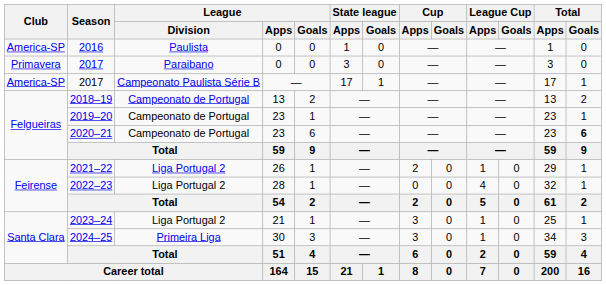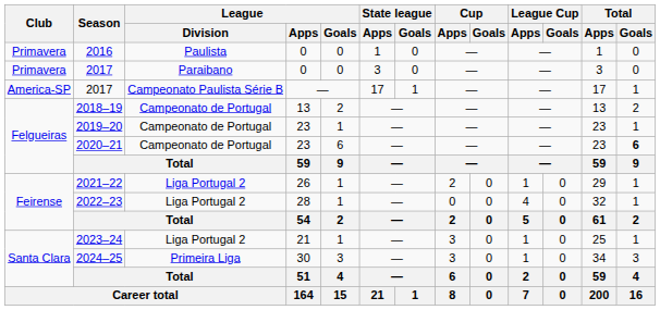 <table class="wikitable" style="text-align: center;">
 <tr>
 <th rowspan="2">Club</th>
 <th rowspan="2">Season</th>
 <th colspan="3">League</th>
 <th colspan="2">State league</th>
 <th colspan="2">Cup</th>
 <th colspan="2">League Cup</th>
 <th colspan="2">Total</th>
 </tr>
 <tr>
 <th>Division</th>
 <th>Apps</th>
 <th>Goals</th>
 <th>Apps</th>
 <th>Goals</th>
 <th>Apps</th>
 <th>Goals</th>
 <th>Apps</th>
 <th>Goals</th>
 <th>Apps</th>
 <th>Goals</th>
 </tr>
 <tr>
-<td><a href='#'>America-SP</a></td>
+<td><a href='#'>Primavera</a></td>
 <td><a href='#'>2016</a></td>
 <td><a href='#'>Paulista</a></td>
 <td>0</td>
 <td>0</td>
 <td>1</td>
 <td>0</td>
 <td colspan="2">—</td>
 <td colspan="2">—</td>
 <td>1</td>
 <td>0</td>
 </tr>
 <tr>
 <td><a href='#'>Primavera</a></td>
 <td><a href='#'>2017</a></td>
 <td><a href='#'>Paraibano</a></td>
 <td>0</td>
 <td>0</td>
 <td>3</td>
 <td>0</td>
 <td colspan="2">—</td>
 <td colspan="2">—</td>
 <td>3</td>
 <td>0</td>
 </tr>
 <tr>
 <td><a href='#'>America-SP</a></td>
 <td>2017</td>
 <td><a href='#'>Campeonato Paulista Série B</a></td>
 <td colspan="2">—</td>
 <td>17</td>
 <td>1</td>
 <td colspan="2">—</td>
 <td colspan="2">—</td>
 <td>17</td>
 <td>1</td>
 </tr>
 <tr>
 <td rowspan="4"><a href='#'>Felgueiras</a></td>
 <td><a href='#'>2018–19</a></td>
 <td><a href='#'>Campeonato de Portugal</a></td>
 <td>13</td>
 <td>2</td>
 <td colspan="2">—</td>
 <td colspan="2">—</td>
 <td colspan="2">—</td>
 <td>13</td>
 <td>2</td>
 </tr>
 <tr>
 <td><a href='#'>2019–20</a></td>
 <td>Campeonato de Portugal</td>
 <td>23</td>
 <td>1</td>
 <td colspan="2">—</td>
 <td colspan="2">—</td>
 <td colspan="2">—</td>
 <td>23</td>
 <td>1</td>
 </tr>
 <tr>
 <td><a href='#'>2020–21</a></td>
 <td>Campeonato de Portugal</td>
 <td>23</td>
 <td>6</td>
 <td colspan="2">—</td>
 <td colspan="2">—</td>
 <td colspan="2">—</td>
 <td>23</td>
 <td><strong>6</strong></td>
 </tr>
 <tr>
 <th colspan="2">Total</th>
 <th>59</th>
 <th>9</th>
 <th colspan="2">—</th>
 <th colspan="2">—</th>
 <th colspan="2">—</th>
 <th>59</th>
 <th>9</th>
 </tr>
 <tr>
 <td rowspan="3"><a href='#'>Feirense</a></td>
 <td><a href='#'>2021–22</a></td>
 <td><a href='#'>Liga Portugal 2</a></td>
 <td>26</td>
 <td>1</td>
 <td colspan="2">—</td>
 <td>2</td>
 <td>0</td>
 <td>1</td>
 <td>0</td>
 <td>29</td>
 <td>1</td>
 </tr>
 <tr>
 <td><a href='#'>2022–23</a></td>
 <td>Liga Portugal 2</td>
 <td>28</td>
 <td>1</td>
 <td colspan="2">—</td>
 <td>0</td>
 <td>0</td>
 <td>4</td>
 <td>0</td>
 <td>32</td>
 <td>1</td>
 </tr>
 <tr>
 <th colspan="2">Total</th>
 <th>54</th>
 <th>2</th>
 <th colspan="2">—</th>
 <th>2</th>
 <th>0</th>
 <th>5</th>
 <th>0</th>
 <th>61</th>
 <th>2</th>
 </tr>
 <tr>
 <td rowspan="3"><a href='#'>Santa Clara</a></td>
 <td><a href='#'>2023–24</a></td>
 <td>Liga Portugal 2</td>
 <td>21</td>
 <td>1</td>
 <td colspan="2">—</td>
 <td>3</td>
 <td>0</td>
 <td>1</td>
 <td>0</td>
 <td>25</td>
 <td>1</td>
 </tr>
 <tr>
 <td><a href='#'>2024–25</a></td>
 <td><a href='#'>Primeira Liga</a></td>
 <td>30</td>
 <td>3</td>
 <td colspan="2">—</td>
 <td>3</td>
 <td>0</td>
 <td>1</td>
 <td>0</td>
 <td>34</td>
 <td>3</td>
 </tr>
 <tr>
 <th colspan="2">Total</th>
 <th>51</th>
 <th>4</th>
 <th colspan="2">—</th>
 <th>6</th>
 <th>0</th>
 <th>2</th>
 <th>0</th>
 <th>59</th>
 <th>4</th>
 </tr>
 <tr>
 <th colspan="3">Career total</th>
 <th>164</th>
 <th>15</th>
 <th>21</th>
 <th>1</th>
 <th>8</th>
 <th>0</th>
 <th>7</th>
 <th>0</th>
 <th>200</th>
 <th>16</th>
 </tr>
 </table>
